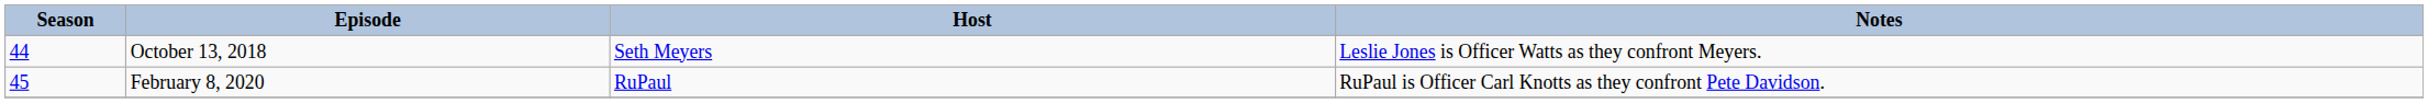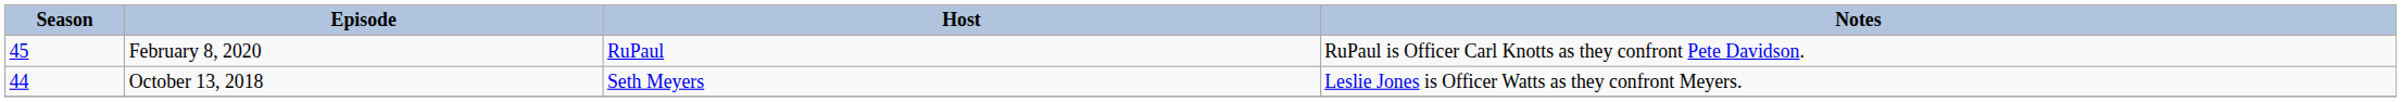 <table class="wikitable" style="width:100%;">
 <tr>
 <th style="background:#B0C4DE;" width="5%">Season</th>
 <th style="background:#B0C4DE;" width="20%">Episode</th>
 <th style="background:#B0C4DE;" width="30%">Host</th>
 <th style="background:#B0C4DE;" width="45%">Notes</th>
 </tr>
 <tr>
+<td><a href='#'>45</a></td>
+<td>February 8, 2020</td>
+<td><a href='#'>RuPaul</a></td>
+<td>RuPaul is Officer Carl Knotts as they confront <a href='#'>Pete Davidson</a>.</td>
+</tr>
+<tr>
 <td><a href='#'>44</a></td>
 <td>October 13, 2018</td>
 <td><a href='#'>Seth Meyers</a></td>
 <td><a href='#'>Leslie Jones</a> is Officer Watts as they confront Meyers.</td>
 </tr>
 <tr>
-<td><a href='#'>45</a></td>
-<td>February 8, 2020</td>
-<td><a href='#'>RuPaul</a></td>
-<td>RuPaul is Officer Carl Knotts as they confront <a href='#'>Pete Davidson</a>.</td>
-</tr>
-<tr>
 </tr>
 </table>
